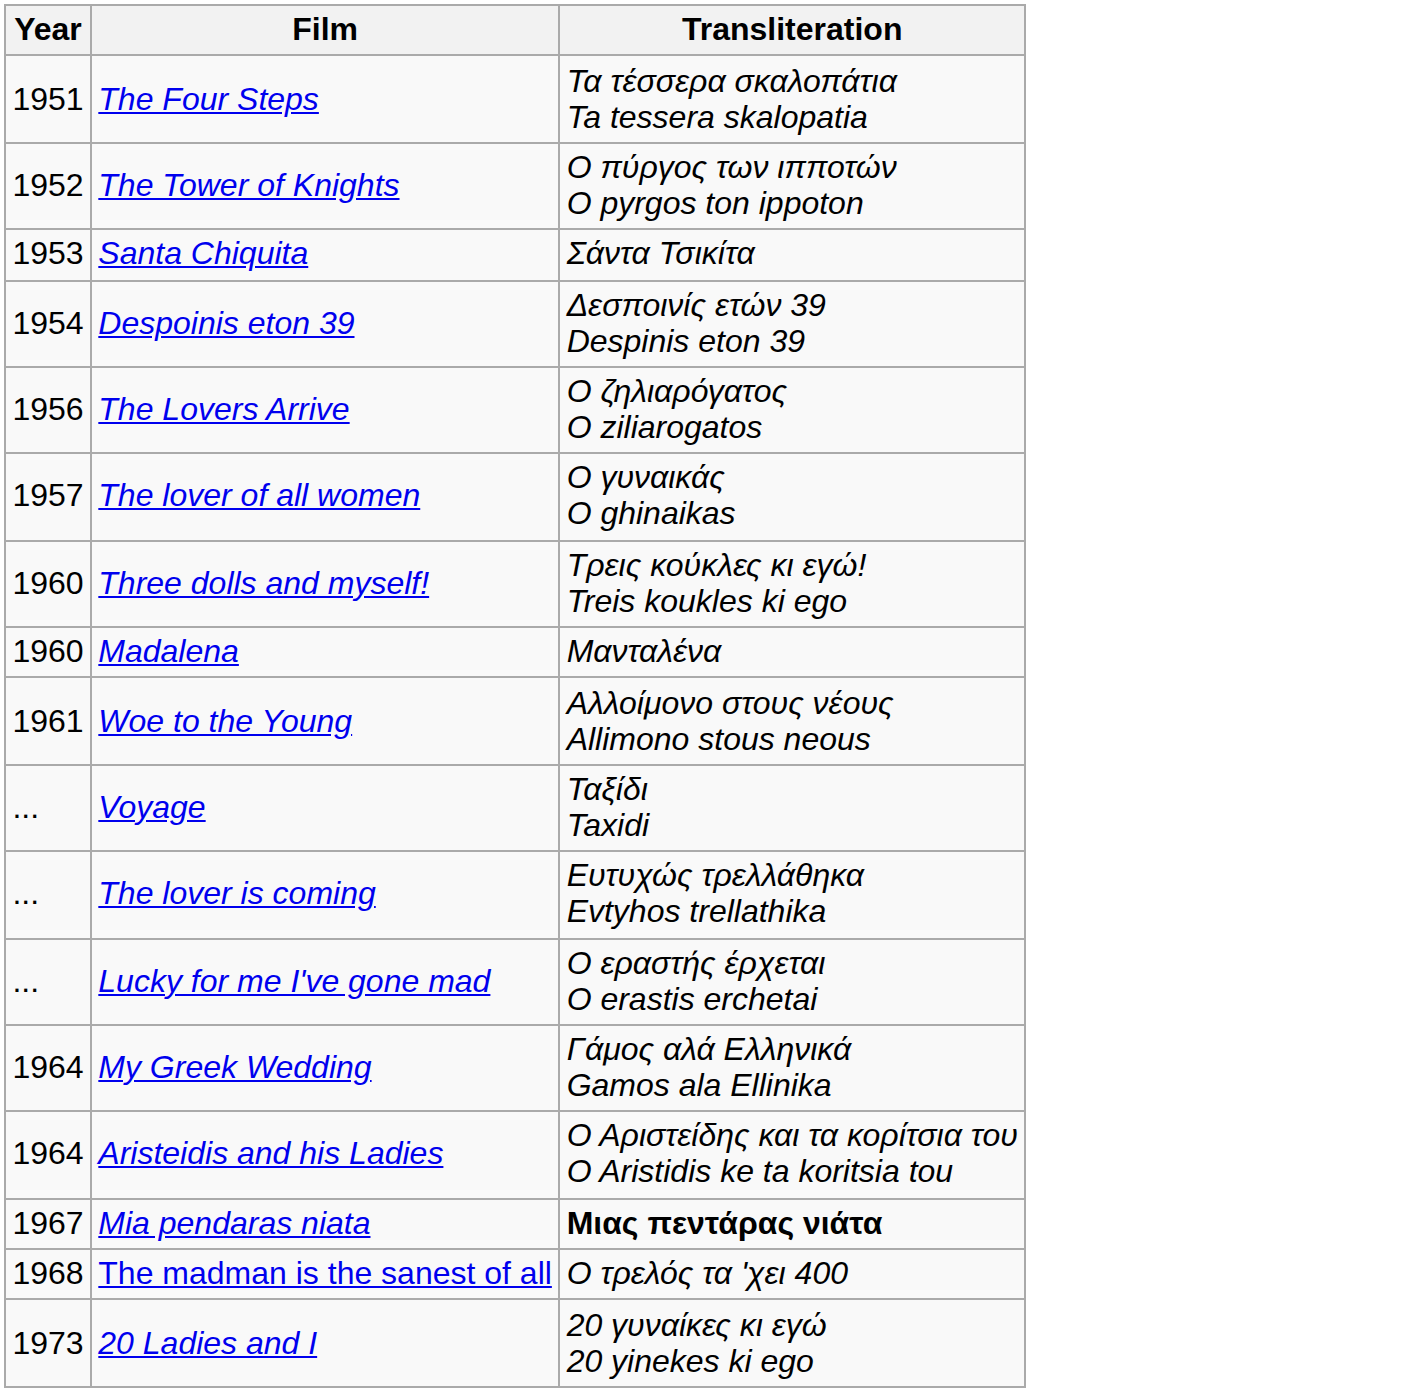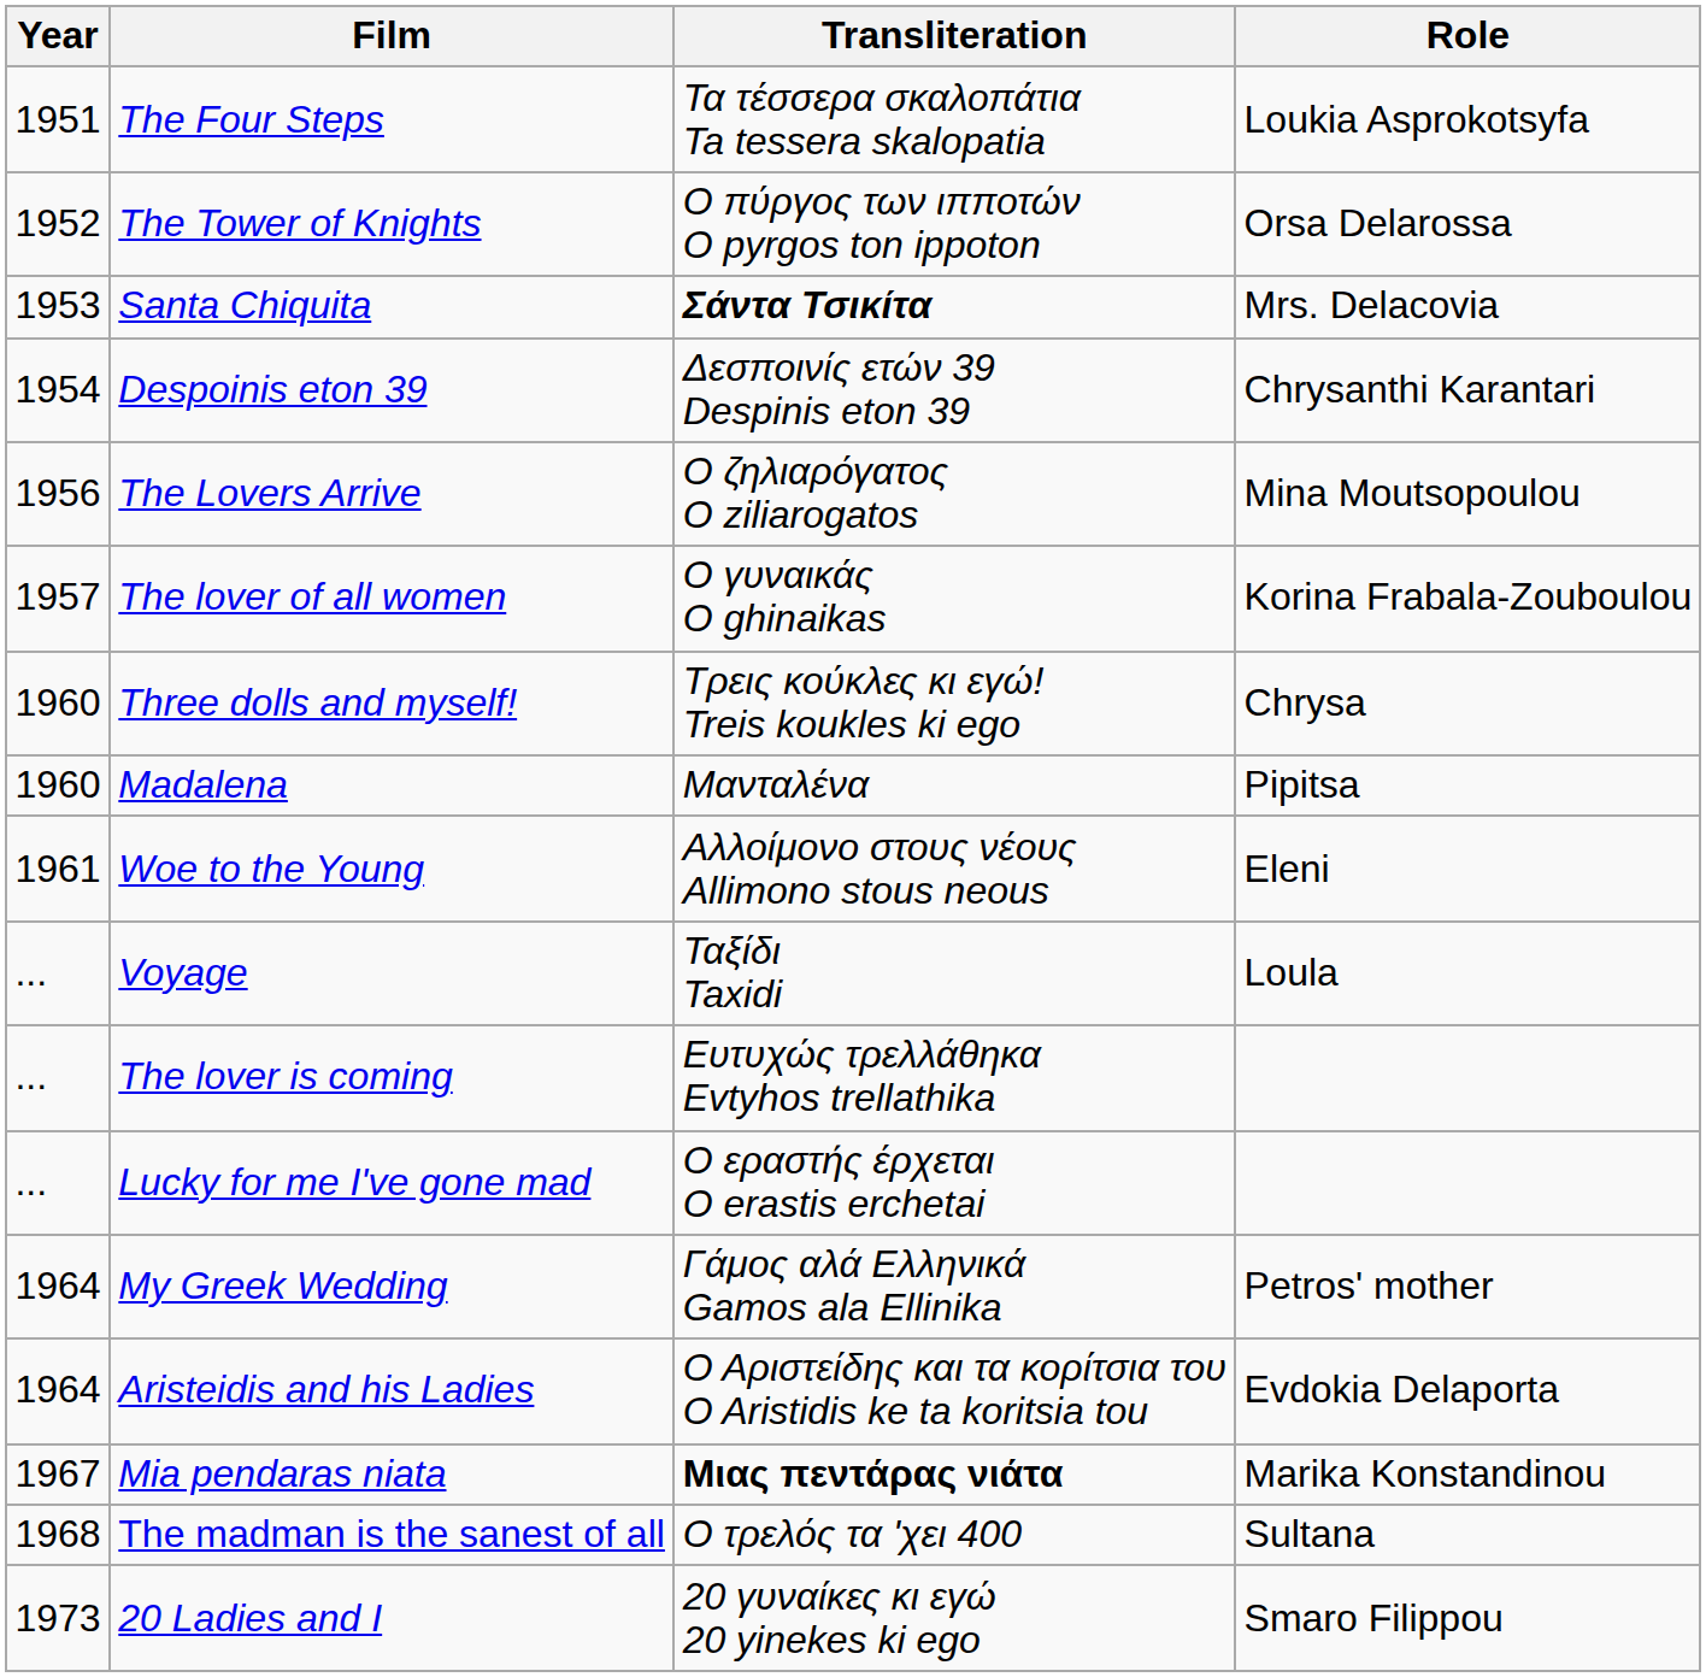 <table class="wikitable">
 <tr>
 <th>Year</th>
 <th>Film</th>
 <th>Transliteration</th>
+<th>Role</th>
 </tr>
 <tr>
 <td>1951</td>
 <td><em><a href='#'>The Four Steps</a></em></td>
 <td><em>Τα τέσσερα σκαλοπάτια</em><br><em>Ta tessera skalopatia</em></td>
+<td>Loukia Asprokotsyfa</td>
 </tr>
 <tr>
 <td>1952</td>
 <td><em><a href='#'>The Tower of Knights</a></em></td>
 <td><em>Ο πύργος των ιπποτών</em><br><em>O pyrgos ton ippoton</em></td>
+<td>Orsa Delarossa</td>
 </tr>
 <tr>
 <td>1953</td>
 <td><em><a href='#'>Santa Chiquita</a></em></td>
-<td><em>Σάντα Τσικίτα</em></td>
+<td><strong><em>Σάντα Τσικίτα</em></strong></td>
+<td>Mrs. Delacovia</td>
 </tr>
 <tr>
 <td>1954</td>
 <td><em><a href='#'>Despoinis eton 39</a></em></td>
 <td><em>Δεσποινίς ετών 39</em><br><em>Despinis eton 39</em></td>
+<td>Chrysanthi Karantari</td>
 </tr>
 <tr>
 <td>1956</td>
 <td><em><a href='#'>The Lovers Arrive</a></em></td>
 <td><em>Ο ζηλιαρόγατος</em><br><em>O ziliarogatos</em></td>
+<td>Mina Moutsopoulou</td>
 </tr>
 <tr>
 <td>1957</td>
 <td><em><a href='#'>The lover of all women</a></em></td>
 <td><em>Ο γυναικάς</em><br><em>O ghinaikas</em></td>
+<td>Korina Frabala-Zouboulou</td>
 </tr>
 <tr>
 <td>1960</td>
 <td><em><a href='#'>Three dolls and myself!</a></em></td>
 <td><em>Τρεις κούκλες κι εγώ!</em><br><em>Treis koukles ki ego</em></td>
+<td>Chrysa</td>
 </tr>
 <tr>
 <td>1960</td>
 <td><em><a href='#'>Madalena</a></em></td>
 <td><em>Μανταλένα</em></td>
+<td>Pipitsa</td>
 </tr>
 <tr>
 <td>1961</td>
 <td><em><a href='#'>Woe to the Young</a></em></td>
 <td><em>Αλλοίμονο στους νέους</em><br><em>Allimono stous neous</em></td>
+<td>Eleni</td>
 </tr>
 <tr>
 <td>...</td>
 <td><em><a href='#'>Voyage</a></em></td>
 <td><em>Ταξίδι</em><br><em>Taxidi</em></td>
+<td>Loula</td>
 </tr>
 <tr>
 <td>...</td>
 <td><em><a href='#'>The lover is coming</a></em></td>
 <td><em>Ευτυχώς τρελλάθηκα</em><br><em>Evtyhos trellathika</em></td>
+<td></td>
 </tr>
 <tr>
 <td>...</td>
 <td><em><a href='#'>Lucky for me I've gone mad</a></em></td>
 <td><em>Ο εραστής έρχεται</em><br><em>O erastis erchetai</em></td>
+<td></td>
 </tr>
 <tr>
 <td>1964</td>
 <td><em><a href='#'>My Greek Wedding</a></em></td>
 <td><em>Γάμος αλά Ελληνικά</em><br><em>Gamos ala Ellinika</em></td>
+<td>Petros' mother</td>
 </tr>
 <tr>
 <td>1964</td>
 <td><em><a href='#'>Aristeidis and his Ladies</a></em></td>
 <td><em>Ο Αριστείδης και τα κορίτσια του</em><br><em>O Aristidis ke ta koritsia tou</em></td>
+<td>Evdokia Delaporta</td>
 </tr>
 <tr>
 <td>1967</td>
 <td><em><a href='#'>Mia pendaras niata</a></em></td>
 <td><strong>Μιας πεντάρας νιάτα</strong></td>
+<td>Marika Konstandinou</td>
 </tr>
 <tr>
 <td>1968</td>
 <td><a href='#'>The madman is the sanest of all</a></td>
 <td><em>Ο τρελός τα 'χει 400</em></td>
+<td>Sultana</td>
 </tr>
 <tr>
 <td>1973</td>
 <td><em><a href='#'>20 Ladies and I</a></em></td>
 <td><em>20 γυναίκες κι εγώ</em><br><em>20 yinekes ki ego</em></td>
+<td>Smaro Filippou</td>
 </tr>
 </table>
